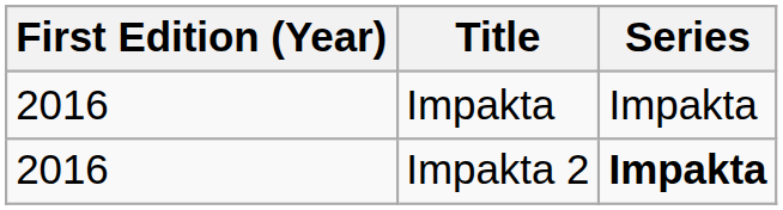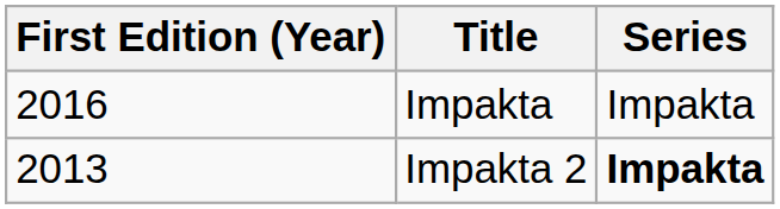 <table class="wikitable sortable">
 <tr>
 <th>First Edition (Year)</th>
 <th>Title</th>
 <th>Series</th>
 </tr>
 <tr>
 <td>2016</td>
 <td>Impakta</td>
 <td>Impakta</td>
 </tr>
 <tr>
-<td>2016</td>
+<td>2013</td>
 <td>Impakta 2</td>
 <td><strong>Impakta</strong></td>
 </tr>
 </table>
